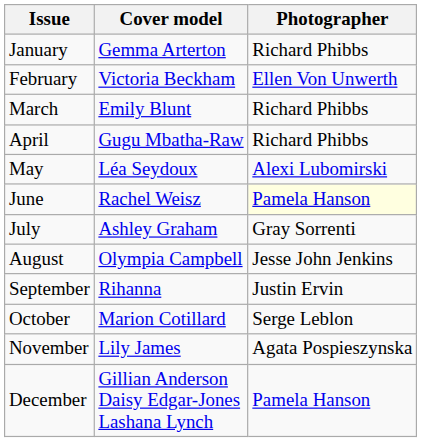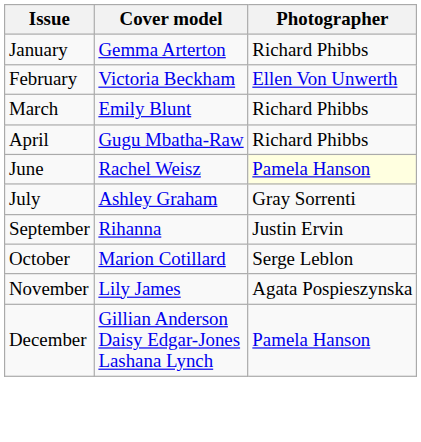 <table class="sortable wikitable">
 <tr>
 <th>Issue</th>
 <th>Cover model</th>
 <th>Photographer</th>
 </tr>
 <tr>
 <td>January</td>
 <td><a href='#'>Gemma Arterton</a></td>
 <td>Richard Phibbs</td>
 </tr>
 <tr>
 <td>February</td>
 <td><a href='#'>Victoria Beckham</a></td>
 <td><a href='#'>Ellen Von Unwerth</a></td>
 </tr>
 <tr>
 <td>March</td>
 <td><a href='#'>Emily Blunt</a></td>
 <td>Richard Phibbs</td>
 </tr>
 <tr>
 <td>April</td>
 <td><a href='#'>Gugu Mbatha-Raw</a></td>
 <td>Richard Phibbs</td>
 </tr>
 <tr>
-<td>May</td>
-<td><a href='#'>Léa Seydoux</a></td>
-<td><a href='#'>Alexi Lubomirski</a></td>
-</tr>
-<tr>
 <td>June</td>
 <td><a href='#'>Rachel Weisz</a></td>
 <td style="background: lightyellow;"><a href='#'>Pamela Hanson</a></td>
 </tr>
 <tr>
 <td>July</td>
 <td><a href='#'>Ashley Graham</a></td>
 <td>Gray Sorrenti</td>
-</tr>
-<tr>
-<td>August</td>
-<td><a href='#'>Olympia Campbell</a></td>
-<td>Jesse John Jenkins</td>
 </tr>
 <tr>
 <td>September</td>
 <td><a href='#'>Rihanna</a></td>
 <td>Justin Ervin</td>
 </tr>
 <tr>
 <td>October</td>
 <td><a href='#'>Marion Cotillard</a></td>
 <td>Serge Leblon</td>
 </tr>
 <tr>
 <td>November</td>
 <td><a href='#'>Lily James</a></td>
 <td>Agata Pospieszynska</td>
 </tr>
 <tr>
 <td>December</td>
 <td><a href='#'>Gillian Anderson</a><br><a href='#'>Daisy Edgar-Jones</a><br><a href='#'>Lashana Lynch</a></td>
 <td><a href='#'>Pamela Hanson</a></td>
 </tr>
 </table>
